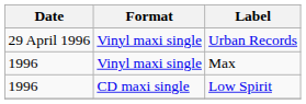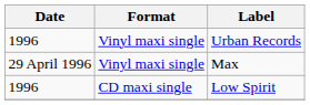 <table class="wikitable plainrowheaders">
 <tr>
 <th>Date</th>
 <th>Format</th>
 <th>Label</th>
 </tr>
 <tr>
-<td>29 April 1996</td>
+<td>1996</td>
 <td><a href='#'>Vinyl maxi single</a></td>
 <td><a href='#'>Urban Records</a></td>
 </tr>
 <tr>
-<td>1996</td>
+<td>29 April 1996</td>
 <td><a href='#'>Vinyl maxi single</a></td>
 <td>Max</td>
 </tr>
 <tr>
 <td>1996</td>
 <td><a href='#'>CD maxi single</a></td>
 <td><a href='#'>Low Spirit</a></td>
 </tr>
 <tr>
 </tr>
 </table>
